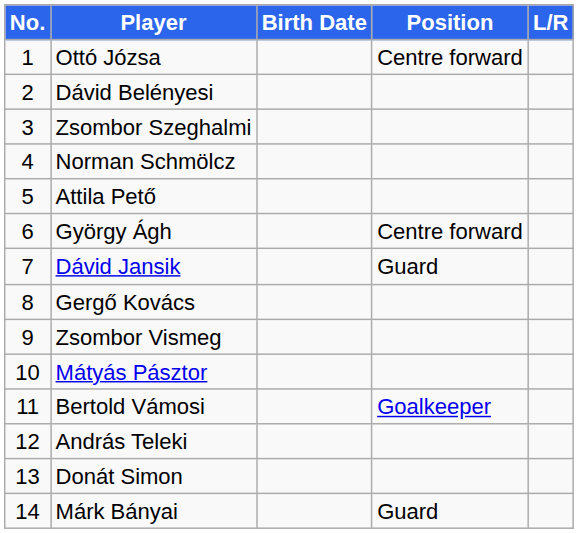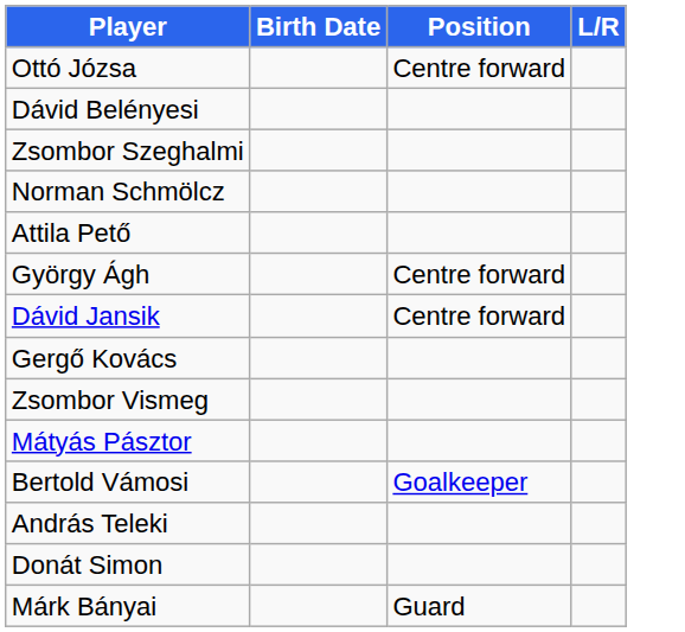 <table class=wikitable bgcolor="#f7f8ff" cellpadding="3" cellspacing="0" border="1" style="font-size: 95%; border: 1px solid #CFB53B; border-collapse: collapse;">
 <tr style="color: #FFFFFF;background:#2B65EC">
-<td align=center><strong>No.</strong></td>
 <td align=center><strong>Player</strong></td>
 <td align=center><strong>Birth Date</strong></td>
 <td align=center><strong>Position</strong></td>
 <td align=center><strong>L/R</strong></td>
 </tr>
 <tr>
-<td align=center>1</td>
 <td> Ottó Józsa</td>
 <td></td>
 <td>Centre forward</td>
 <td></td>
 </tr>
 <tr>
-<td align=center>2</td>
 <td> Dávid Belényesi</td>
 <td></td>
 <td></td>
 <td></td>
 </tr>
 <tr>
-<td align=center>3</td>
 <td> Zsombor Szeghalmi</td>
 <td></td>
 <td></td>
 <td></td>
 </tr>
 <tr>
-<td align=center>4</td>
 <td> Norman Schmölcz</td>
 <td></td>
 <td></td>
 <td></td>
 </tr>
 <tr>
-<td align=center>5</td>
 <td> Attila Pető</td>
 <td></td>
 <td></td>
 <td></td>
 </tr>
 <tr>
-<td align=center>6</td>
 <td> György Ágh</td>
 <td></td>
 <td>Centre forward</td>
 <td></td>
 </tr>
 <tr>
-<td align=center>7</td>
 <td> <a href='#'>Dávid Jansik</a></td>
 <td></td>
-<td>Guard</td>
+<td>Centre forward</td>
 <td></td>
 </tr>
 <tr>
-<td align=center>8</td>
 <td> Gergő Kovács</td>
 <td></td>
 <td></td>
 <td></td>
 </tr>
 <tr>
-<td align=center>9</td>
 <td> Zsombor Vismeg</td>
 <td></td>
 <td></td>
 <td></td>
 </tr>
 <tr>
-<td align=center>10</td>
 <td> <a href='#'>Mátyás Pásztor</a></td>
 <td></td>
 <td></td>
 <td></td>
 </tr>
 <tr>
-<td align=center>11</td>
 <td> Bertold Vámosi</td>
 <td></td>
 <td><a href='#'>Goalkeeper</a></td>
 <td></td>
 </tr>
 <tr>
-<td align=center>12</td>
 <td> András Teleki</td>
 <td></td>
 <td></td>
 <td></td>
 </tr>
 <tr>
-<td align=center>13</td>
 <td> Donát Simon</td>
 <td></td>
 <td></td>
 <td></td>
 </tr>
 <tr>
-<td align=center>14</td>
 <td> Márk Bányai</td>
 <td></td>
 <td>Guard</td>
 <td></td>
 </tr>
 </table>
